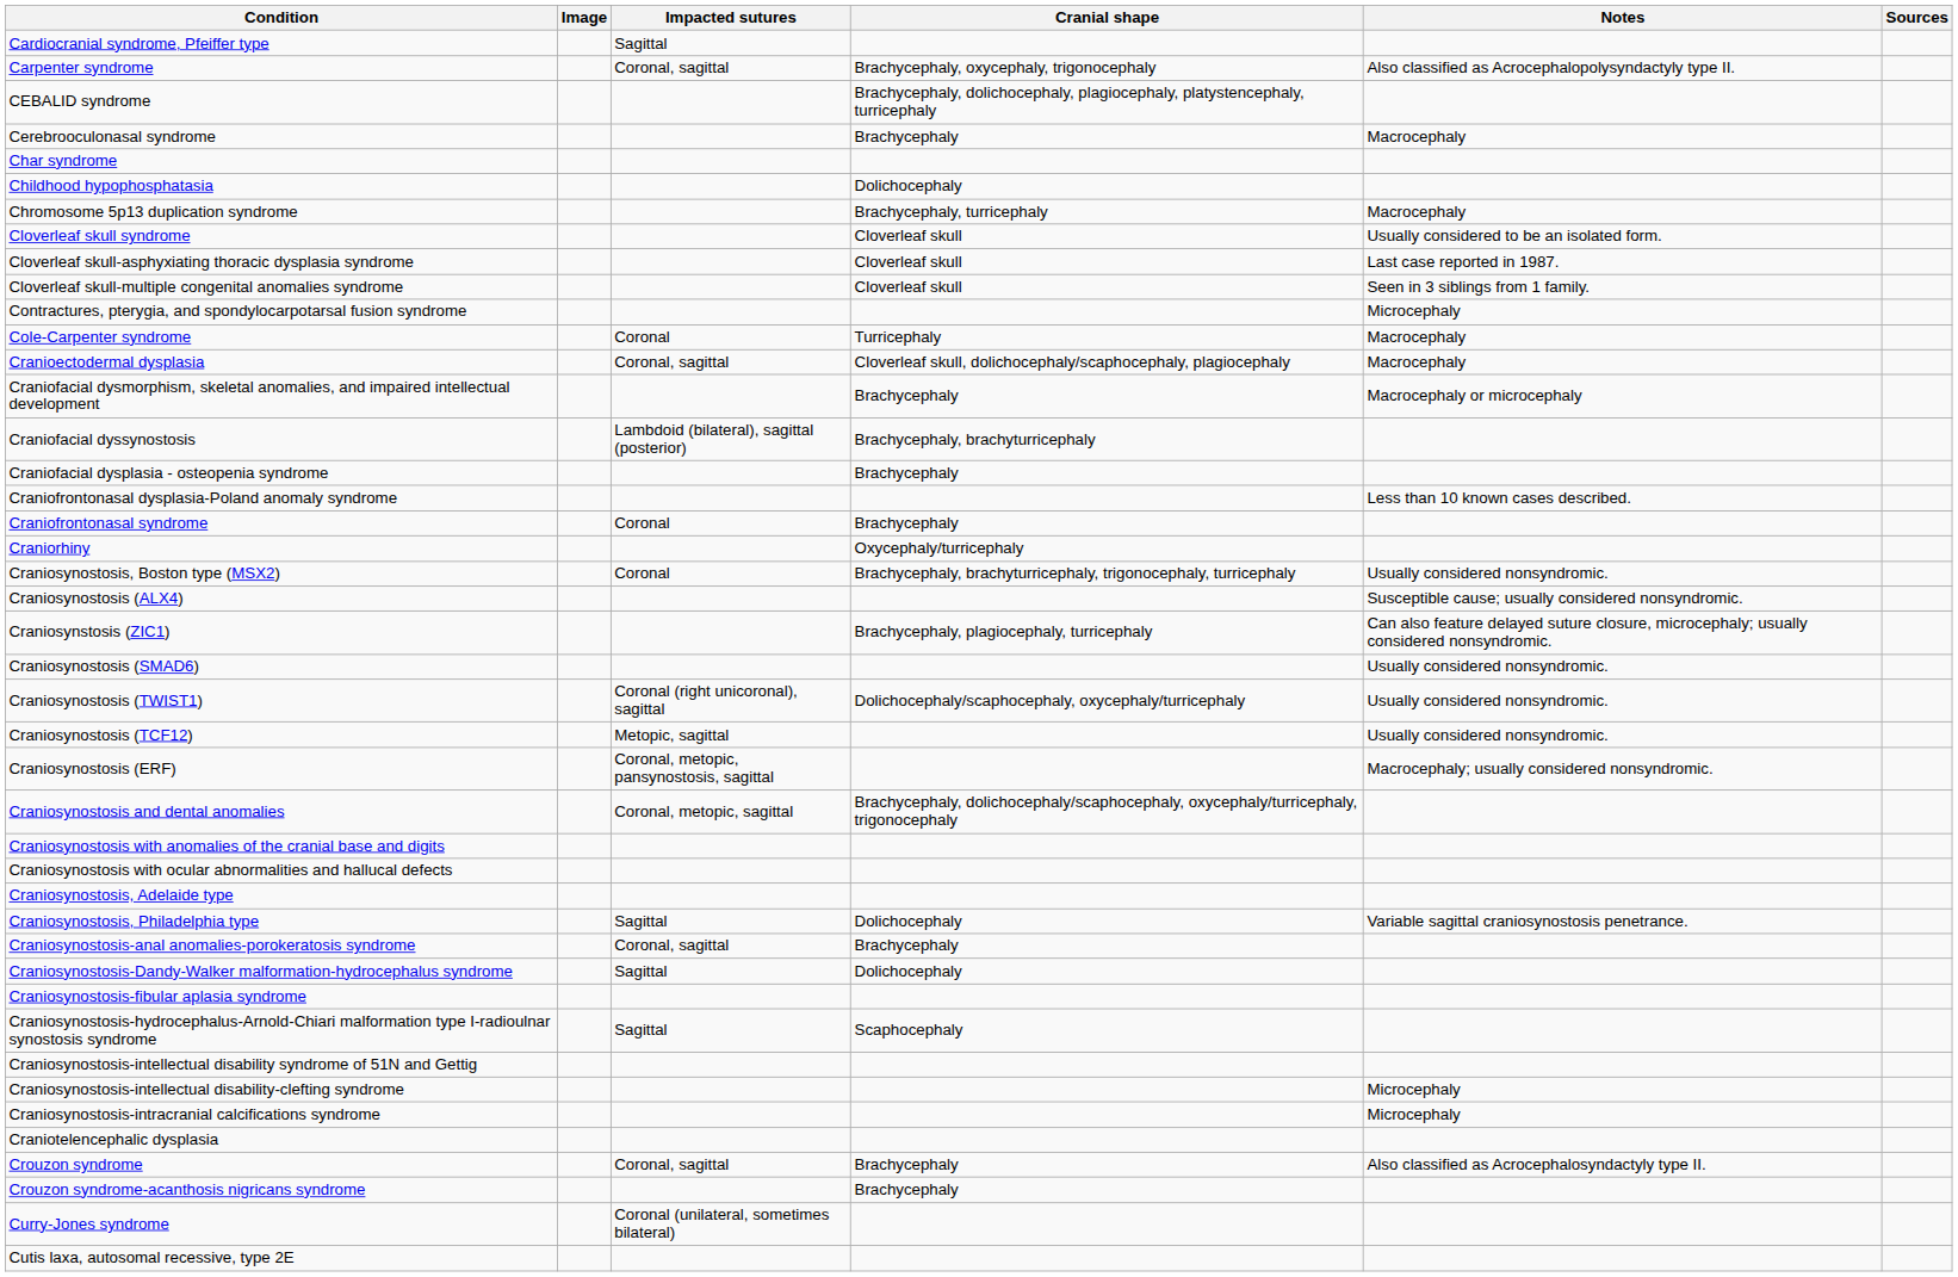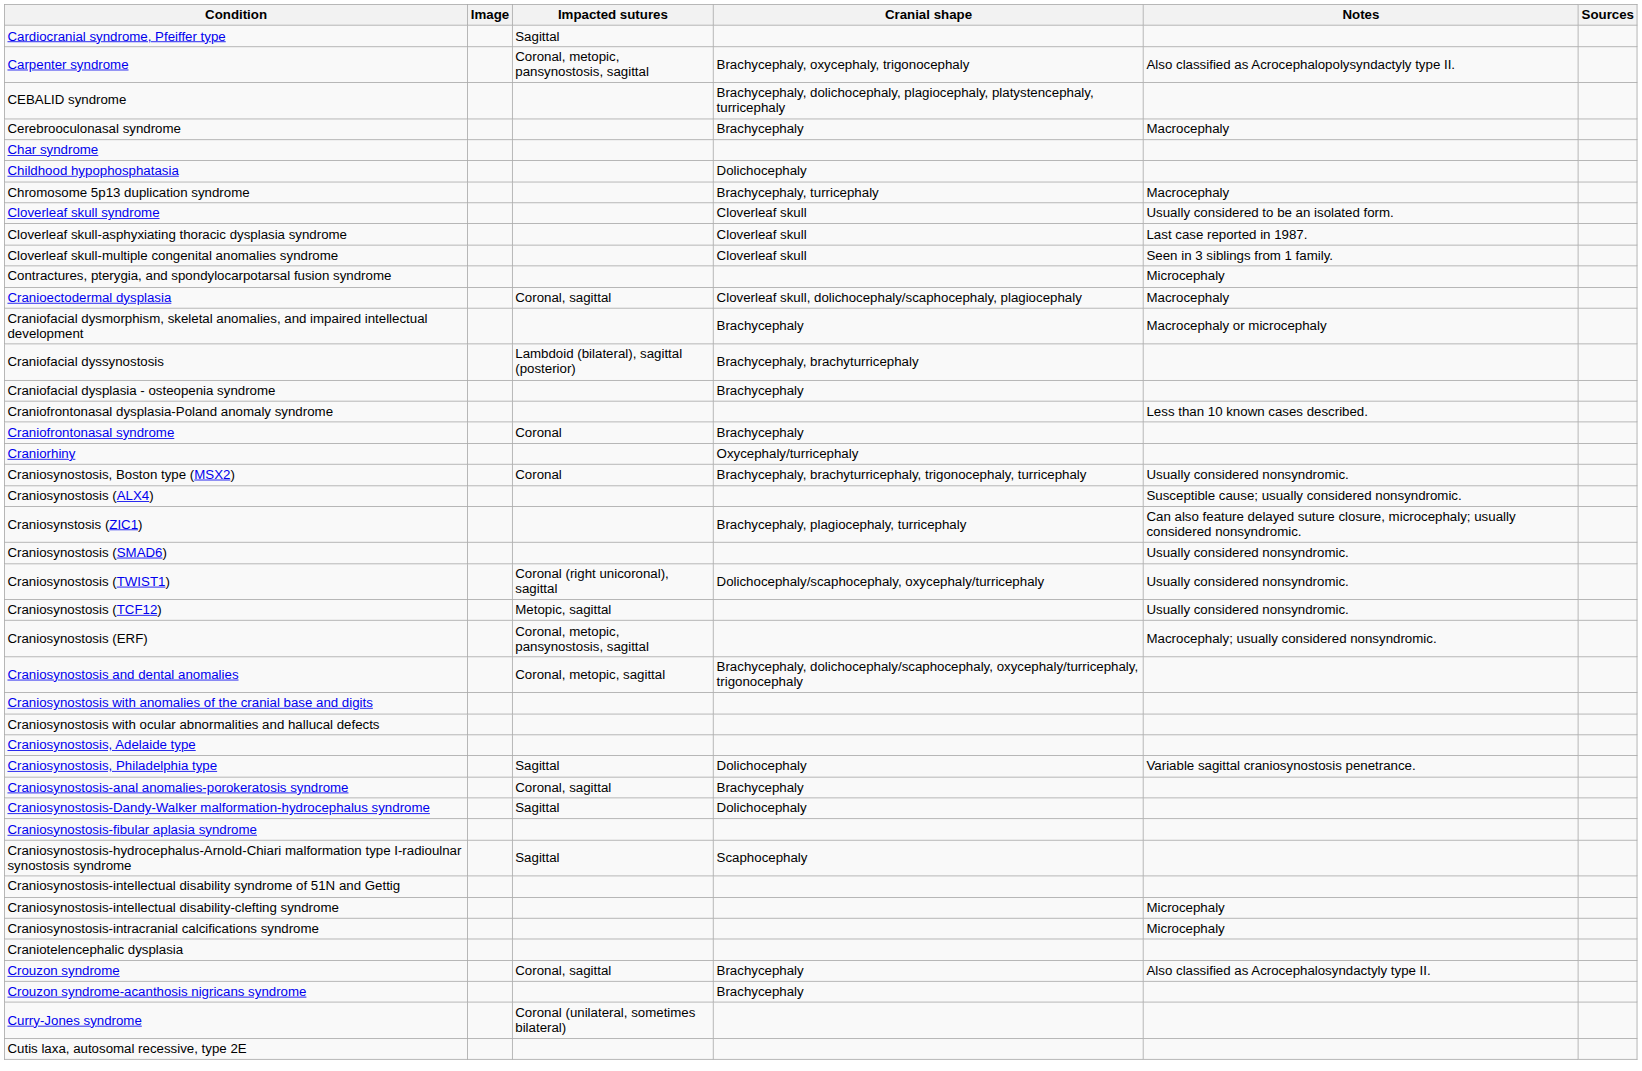 <table class="wikitable sortable">
 <tr>
 <th>Condition</th>
 <th>Image</th>
 <th>Impacted sutures</th>
 <th>Cranial shape</th>
 <th>Notes</th>
 <th>Sources</th>
 </tr>
 <tr>
 <td><a href='#'>Cardiocranial syndrome, Pfeiffer type</a></td>
 <td></td>
 <td>Sagittal</td>
 <td></td>
 <td></td>
 <td></td>
 </tr>
 <tr>
 <td><a href='#'>Carpenter syndrome</a></td>
 <td></td>
-<td>Coronal, sagittal</td>
+<td>Coronal, metopic,<br>pansynostosis, sagittal</td>
 <td>Brachycephaly, oxycephaly, trigonocephaly</td>
 <td>Also classified as Acrocephalopolysyndactyly type II.</td>
 <td></td>
 </tr>
 <tr>
 <td>CEBALID syndrome</td>
 <td></td>
 <td></td>
 <td>Brachycephaly, dolichocephaly, plagiocephaly, platystencephaly, turricephaly</td>
 <td></td>
 <td></td>
 </tr>
 <tr>
 <td>Cerebrooculonasal syndrome</td>
 <td></td>
 <td></td>
 <td>Brachycephaly</td>
 <td>Macrocephaly</td>
 <td></td>
 </tr>
 <tr>
 <td><a href='#'>Char syndrome</a></td>
 <td></td>
 <td></td>
 <td></td>
 <td></td>
 <td></td>
 </tr>
 <tr>
 <td><a href='#'>Childhood hypophosphatasia</a></td>
 <td></td>
 <td></td>
 <td>Dolichocephaly</td>
 <td></td>
 <td></td>
 </tr>
 <tr>
 <td>Chromosome 5p13 duplication syndrome</td>
 <td></td>
 <td></td>
 <td>Brachycephaly, turricephaly</td>
 <td>Macrocephaly</td>
 <td></td>
 </tr>
 <tr>
 <td><a href='#'>Cloverleaf skull syndrome</a></td>
 <td></td>
 <td></td>
 <td>Cloverleaf skull</td>
 <td>Usually considered to be an isolated form.</td>
 <td></td>
 </tr>
 <tr>
 <td>Cloverleaf skull-asphyxiating thoracic dysplasia syndrome</td>
 <td></td>
 <td></td>
 <td>Cloverleaf skull</td>
 <td>Last case reported in 1987.</td>
 <td></td>
 </tr>
 <tr>
 <td>Cloverleaf skull-multiple congenital anomalies syndrome</td>
 <td></td>
 <td></td>
 <td>Cloverleaf skull</td>
 <td>Seen in 3 siblings from 1 family.</td>
 <td></td>
 </tr>
 <tr>
 <td>Contractures, pterygia, and spondylocarpotarsal fusion syndrome</td>
 <td></td>
 <td></td>
 <td></td>
 <td>Microcephaly</td>
-<td></td>
-</tr>
-<tr>
-<td><a href='#'>Cole-Carpenter syndrome</a></td>
-<td></td>
-<td>Coronal</td>
-<td>Turricephaly</td>
-<td>Macrocephaly</td>
 <td></td>
 </tr>
 <tr>
 <td><a href='#'>Cranioectodermal dysplasia</a></td>
 <td></td>
 <td>Coronal, sagittal</td>
 <td>Cloverleaf skull, dolichocephaly/scaphocephaly, plagiocephaly</td>
 <td>Macrocephaly</td>
 <td></td>
 </tr>
 <tr>
 <td>Craniofacial dysmorphism, skeletal anomalies, and impaired intellectual development</td>
 <td></td>
 <td></td>
 <td>Brachycephaly</td>
 <td>Macrocephaly or microcephaly</td>
 <td></td>
 </tr>
 <tr>
 <td>Craniofacial dyssynostosis</td>
 <td></td>
 <td>Lambdoid (bilateral), sagittal (posterior)</td>
 <td>Brachycephaly, brachyturricephaly</td>
 <td></td>
 <td></td>
 </tr>
 <tr>
 <td>Craniofacial dysplasia - osteopenia syndrome</td>
 <td></td>
 <td></td>
 <td>Brachycephaly</td>
 <td></td>
 <td></td>
 </tr>
 <tr>
 <td>Craniofrontonasal dysplasia-Poland anomaly syndrome</td>
 <td></td>
 <td></td>
 <td></td>
 <td>Less than 10 known cases described.</td>
 <td></td>
 </tr>
 <tr>
 <td><a href='#'>Craniofrontonasal syndrome</a></td>
 <td></td>
 <td>Coronal</td>
 <td>Brachycephaly</td>
 <td></td>
 <td></td>
 </tr>
 <tr>
 <td><a href='#'>Craniorhiny</a></td>
 <td></td>
 <td></td>
 <td>Oxycephaly/turricephaly</td>
 <td></td>
 <td></td>
 </tr>
 <tr>
 <td>Craniosynostosis, Boston type (<a href='#'>MSX2</a>)</td>
 <td></td>
 <td>Coronal</td>
 <td>Brachycephaly, brachyturricephaly, trigonocephaly, turricephaly</td>
 <td>Usually considered nonsyndromic.</td>
 <td></td>
 </tr>
 <tr>
 <td>Craniosynostosis (<a href='#'>ALX4</a>)</td>
 <td></td>
 <td></td>
 <td></td>
 <td>Susceptible cause; usually considered nonsyndromic.</td>
 <td></td>
 </tr>
 <tr>
 <td>Craniosynstosis (<a href='#'>ZIC1</a>)</td>
 <td></td>
 <td></td>
 <td>Brachycephaly, plagiocephaly, turricephaly</td>
 <td>Can also feature delayed suture closure, microcephaly; usually considered nonsyndromic.</td>
 <td></td>
 </tr>
 <tr>
 <td>Craniosynostosis (<a href='#'>SMAD6</a>)</td>
 <td></td>
 <td></td>
 <td></td>
 <td>Usually considered nonsyndromic.</td>
 <td></td>
 </tr>
 <tr>
 <td>Craniosynostosis (<a href='#'>TWIST1</a>)</td>
 <td></td>
 <td>Coronal (right unicoronal), sagittal</td>
 <td>Dolichocephaly/scaphocephaly, oxycephaly/turricephaly</td>
 <td>Usually considered nonsyndromic.</td>
 <td></td>
 </tr>
 <tr>
 <td>Craniosynostosis (<a href='#'>TCF12</a>)</td>
 <td></td>
 <td>Metopic, sagittal</td>
 <td></td>
 <td>Usually considered nonsyndromic.</td>
 <td></td>
 </tr>
 <tr>
 <td>Craniosynostosis (ERF)</td>
 <td></td>
 <td>Coronal, metopic,<br>pansynostosis, sagittal</td>
 <td></td>
 <td>Macrocephaly; usually considered nonsyndromic.</td>
 <td></td>
 </tr>
 <tr>
 <td><a href='#'>Craniosynostosis and dental anomalies</a></td>
 <td></td>
 <td>Coronal, metopic, sagittal</td>
 <td>Brachycephaly, dolichocephaly/scaphocephaly, oxycephaly/turricephaly, trigonocephaly</td>
 <td></td>
 <td></td>
 </tr>
 <tr>
 <td><a href='#'>Craniosynostosis with anomalies of the cranial base and digits</a></td>
 <td></td>
 <td></td>
 <td></td>
 <td></td>
 <td></td>
 </tr>
 <tr>
 <td>Craniosynostosis with ocular abnormalities and hallucal defects</td>
 <td></td>
 <td></td>
 <td></td>
 <td></td>
 <td></td>
 </tr>
 <tr>
 <td><a href='#'>Craniosynostosis, Adelaide type</a></td>
 <td></td>
 <td></td>
 <td></td>
 <td></td>
 <td></td>
 </tr>
 <tr>
 <td><a href='#'>Craniosynostosis, Philadelphia type</a></td>
 <td></td>
 <td>Sagittal</td>
 <td>Dolichocephaly</td>
 <td>Variable sagittal craniosynostosis penetrance.</td>
 <td></td>
 </tr>
 <tr>
 <td><a href='#'>Craniosynostosis-anal anomalies-porokeratosis syndrome</a></td>
 <td></td>
 <td>Coronal, sagittal</td>
 <td>Brachycephaly</td>
 <td></td>
 <td></td>
 </tr>
 <tr>
 <td><a href='#'>Craniosynostosis-Dandy-Walker malformation-hydrocephalus syndrome</a></td>
 <td></td>
 <td>Sagittal</td>
 <td>Dolichocephaly</td>
 <td></td>
 <td></td>
 </tr>
 <tr>
 <td><a href='#'>Craniosynostosis-fibular aplasia syndrome</a></td>
 <td></td>
 <td></td>
 <td></td>
 <td></td>
 <td></td>
 </tr>
 <tr>
 <td>Craniosynostosis-hydrocephalus-Arnold-Chiari malformation type I-radioulnar synostosis syndrome</td>
 <td></td>
 <td>Sagittal</td>
 <td>Scaphocephaly</td>
 <td></td>
 <td></td>
 </tr>
 <tr>
 <td>Craniosynostosis-intellectual disability syndrome of 51N and Gettig</td>
 <td></td>
 <td></td>
 <td></td>
 <td></td>
 <td></td>
 </tr>
 <tr>
 <td>Craniosynostosis-intellectual disability-clefting syndrome</td>
 <td></td>
 <td></td>
 <td></td>
 <td>Microcephaly</td>
 <td></td>
 </tr>
 <tr>
 <td>Craniosynostosis-intracranial calcifications syndrome</td>
 <td></td>
 <td></td>
 <td></td>
 <td>Microcephaly</td>
 <td></td>
 </tr>
 <tr>
 <td>Craniotelencephalic dysplasia</td>
 <td></td>
 <td></td>
 <td></td>
 <td></td>
 <td></td>
 </tr>
 <tr>
 <td><a href='#'>Crouzon syndrome</a></td>
 <td></td>
 <td>Coronal, sagittal</td>
 <td>Brachycephaly</td>
 <td>Also classified as Acrocephalosyndactyly type II.</td>
 <td></td>
 </tr>
 <tr>
 <td><a href='#'>Crouzon syndrome-acanthosis nigricans syndrome</a></td>
 <td></td>
 <td></td>
 <td>Brachycephaly</td>
 <td></td>
 <td></td>
 </tr>
 <tr>
 <td><a href='#'>Curry-Jones syndrome</a></td>
 <td></td>
 <td>Coronal (unilateral, sometimes bilateral)</td>
 <td></td>
 <td></td>
 <td></td>
 </tr>
 <tr>
 <td>Cutis laxa, autosomal recessive, type 2E</td>
 <td></td>
 <td></td>
 <td></td>
 <td></td>
 <td></td>
 </tr>
 </table>
